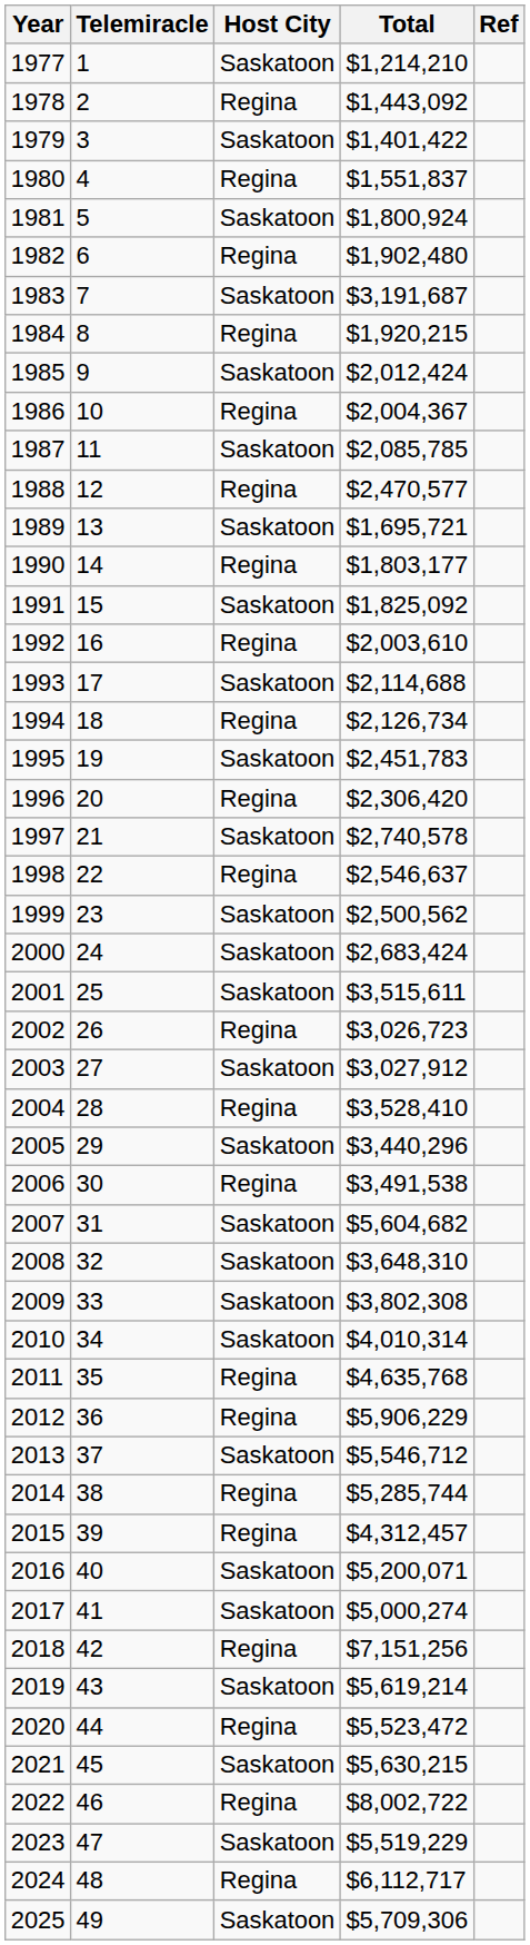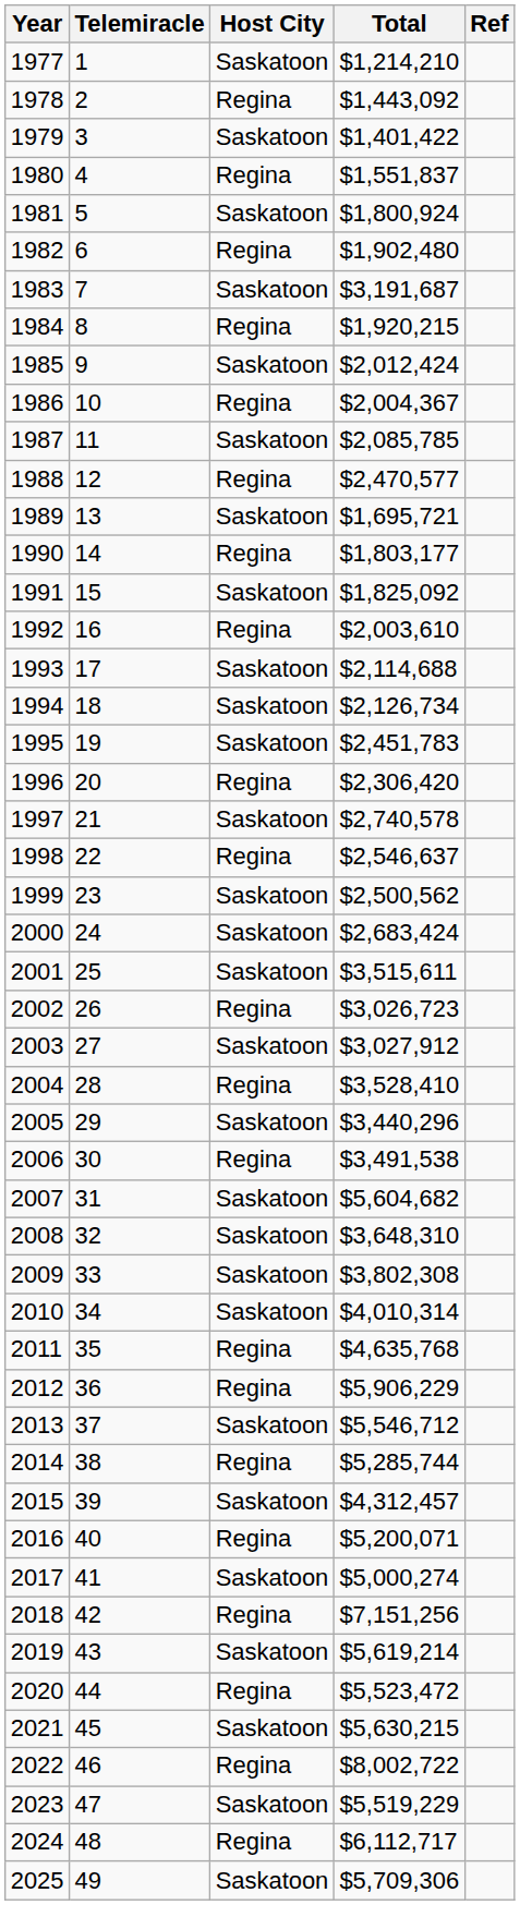 <table class="wikitable sortable">
 <tr>
 <th>Year</th>
 <th>Telemiracle</th>
 <th><strong>Host City</strong></th>
 <th>Total</th>
 <th>Ref</th>
 </tr>
 <tr>
 <td>1977</td>
 <td>1</td>
 <td>Saskatoon</td>
 <td>$1,214,210</td>
 <td></td>
 </tr>
 <tr>
 <td>1978</td>
 <td>2</td>
 <td>Regina</td>
 <td>$1,443,092</td>
 <td></td>
 </tr>
 <tr>
 <td>1979</td>
 <td>3</td>
 <td>Saskatoon</td>
 <td>$1,401,422</td>
 <td></td>
 </tr>
 <tr>
 <td>1980</td>
 <td>4</td>
 <td>Regina</td>
 <td>$1,551,837</td>
 <td></td>
 </tr>
 <tr>
 <td>1981</td>
 <td>5</td>
 <td>Saskatoon</td>
 <td>$1,800,924</td>
 <td></td>
 </tr>
 <tr>
 <td>1982</td>
 <td>6</td>
 <td>Regina</td>
 <td>$1,902,480</td>
 <td></td>
 </tr>
 <tr>
 <td>1983</td>
 <td>7</td>
 <td>Saskatoon</td>
 <td>$3,191,687</td>
 <td></td>
 </tr>
 <tr>
 <td>1984</td>
 <td>8</td>
 <td>Regina</td>
 <td>$1,920,215</td>
 <td></td>
 </tr>
 <tr>
 <td>1985</td>
 <td>9</td>
 <td>Saskatoon</td>
 <td>$2,012,424</td>
 <td></td>
 </tr>
 <tr>
 <td>1986</td>
 <td>10</td>
 <td>Regina</td>
 <td>$2,004,367</td>
 <td></td>
 </tr>
 <tr>
 <td>1987</td>
 <td>11</td>
 <td>Saskatoon</td>
 <td>$2,085,785</td>
 <td></td>
 </tr>
 <tr>
 <td>1988</td>
 <td>12</td>
 <td>Regina</td>
 <td>$2,470,577</td>
 <td></td>
 </tr>
 <tr>
 <td>1989</td>
 <td>13</td>
 <td>Saskatoon</td>
 <td>$1,695,721</td>
 <td></td>
 </tr>
 <tr>
 <td>1990</td>
 <td>14</td>
 <td>Regina</td>
 <td>$1,803,177</td>
 <td></td>
 </tr>
 <tr>
 <td>1991</td>
 <td>15</td>
 <td>Saskatoon</td>
 <td>$1,825,092</td>
 <td></td>
 </tr>
 <tr>
 <td>1992</td>
 <td>16</td>
 <td>Regina</td>
 <td>$2,003,610</td>
 <td></td>
 </tr>
 <tr>
 <td>1993</td>
 <td>17</td>
 <td>Saskatoon</td>
 <td>$2,114,688</td>
 <td></td>
 </tr>
 <tr>
 <td>1994</td>
 <td>18</td>
-<td>Regina</td>
+<td>Saskatoon</td>
 <td>$2,126,734</td>
 <td></td>
 </tr>
 <tr>
 <td>1995</td>
 <td>19</td>
 <td>Saskatoon</td>
 <td>$2,451,783</td>
 <td></td>
 </tr>
 <tr>
 <td>1996</td>
 <td>20</td>
 <td>Regina</td>
 <td>$2,306,420</td>
 </tr>
 <tr>
 <td>1997</td>
 <td>21</td>
 <td>Saskatoon</td>
 <td>$2,740,578</td>
 <td></td>
 </tr>
 <tr>
 <td>1998</td>
 <td>22</td>
 <td>Regina</td>
 <td>$2,546,637</td>
 <td></td>
 </tr>
 <tr>
 <td>1999</td>
 <td>23</td>
 <td>Saskatoon</td>
 <td>$2,500,562</td>
 <td></td>
 </tr>
 <tr>
 <td>2000</td>
 <td>24</td>
 <td>Saskatoon</td>
 <td>$2,683,424</td>
 <td></td>
 </tr>
 <tr>
 <td>2001</td>
 <td>25</td>
 <td>Saskatoon</td>
 <td>$3,515,611</td>
 <td></td>
 </tr>
 <tr>
 <td>2002</td>
 <td>26</td>
 <td>Regina</td>
 <td>$3,026,723</td>
 <td></td>
 </tr>
 <tr>
 <td>2003</td>
 <td>27</td>
 <td>Saskatoon</td>
 <td>$3,027,912</td>
 <td></td>
 </tr>
 <tr>
 <td>2004</td>
 <td>28</td>
 <td>Regina</td>
 <td>$3,528,410</td>
 <td></td>
 </tr>
 <tr>
 <td>2005</td>
 <td>29</td>
 <td>Saskatoon</td>
 <td>$3,440,296</td>
 <td></td>
 </tr>
 <tr>
 <td>2006</td>
 <td>30</td>
 <td>Regina</td>
 <td>$3,491,538</td>
 <td></td>
 </tr>
 <tr>
 <td>2007</td>
 <td>31</td>
 <td>Saskatoon</td>
 <td>$5,604,682</td>
 <td></td>
 </tr>
 <tr>
 <td>2008</td>
 <td>32</td>
 <td>Saskatoon</td>
 <td>$3,648,310</td>
 <td></td>
 </tr>
 <tr>
 <td>2009</td>
 <td>33</td>
 <td>Saskatoon</td>
 <td>$3,802,308</td>
 <td></td>
 </tr>
 <tr>
 <td>2010</td>
 <td>34</td>
 <td>Saskatoon</td>
 <td>$4,010,314</td>
 <td></td>
 </tr>
 <tr>
 <td>2011</td>
 <td>35</td>
 <td>Regina</td>
 <td>$4,635,768</td>
 <td></td>
 </tr>
 <tr>
 <td>2012</td>
 <td>36</td>
 <td>Regina</td>
 <td>$5,906,229</td>
 <td></td>
 </tr>
 <tr>
 <td>2013</td>
 <td>37</td>
 <td>Saskatoon</td>
 <td>$5,546,712</td>
 <td></td>
 </tr>
 <tr>
 <td>2014</td>
 <td>38</td>
 <td>Regina</td>
 <td>$5,285,744</td>
 <td></td>
 </tr>
 <tr>
 <td>2015</td>
 <td>39</td>
-<td>Regina</td>
+<td>Saskatoon</td>
 <td>$4,312,457</td>
 <td></td>
 </tr>
 <tr>
 <td>2016</td>
 <td>40</td>
-<td>Saskatoon</td>
+<td>Regina</td>
 <td>$5,200,071</td>
 <td></td>
 </tr>
 <tr>
 <td>2017</td>
 <td>41</td>
 <td>Saskatoon</td>
 <td>$5,000,274</td>
 <td></td>
 </tr>
 <tr>
 <td>2018</td>
 <td>42</td>
 <td>Regina</td>
 <td>$7,151,256</td>
 <td></td>
 </tr>
 <tr>
 <td>2019</td>
 <td>43</td>
 <td>Saskatoon</td>
 <td>$5,619,214</td>
 <td></td>
 </tr>
 <tr>
 <td>2020</td>
 <td>44</td>
 <td>Regina</td>
 <td>$5,523,472</td>
 <td></td>
 </tr>
 <tr>
 <td>2021</td>
 <td>45</td>
 <td>Saskatoon</td>
 <td>$5,630,215</td>
 <td></td>
 </tr>
 <tr>
 <td>2022</td>
 <td>46</td>
 <td>Regina</td>
 <td>$8,002,722</td>
 <td></td>
 </tr>
 <tr>
 <td>2023</td>
 <td>47</td>
 <td>Saskatoon</td>
 <td>$5,519,229</td>
 <td></td>
 </tr>
 <tr>
 <td>2024</td>
 <td>48</td>
 <td>Regina</td>
 <td>$6,112,717</td>
 <td></td>
 </tr>
 <tr>
 <td>2025</td>
 <td>49</td>
 <td>Saskatoon</td>
 <td>$5,709,306</td>
 <td></td>
 </tr>
 </table>
